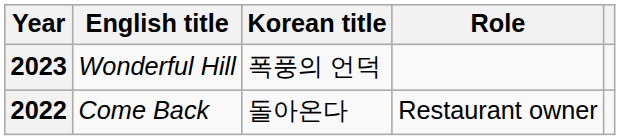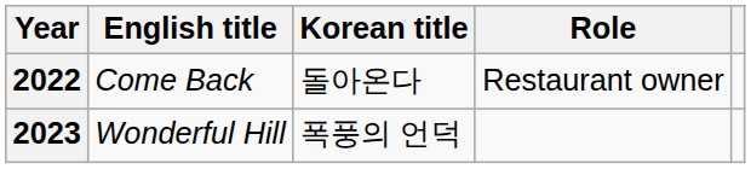 <table class="wikitable sortable plainrowheaders">
 <tr>
 <th scope="col">Year</th>
 <th scope="col">English title</th>
 <th scope="col">Korean title</th>
 <th scope="col">Role</th>
 <th scope="col" class="unsortable"></th>
 </tr>
 <tr>
+<th scope="row">2022</th>
+<td><em>Come Back</em></td>
+<td>돌아온다</td>
+<td>Restaurant owner</td>
+<td></td>
+</tr>
+<tr>
 <th scope="row">2023</th>
 <td><em>Wonderful Hill</em></td>
 <td>폭풍의 언덕</td>
 <td></td>
 <td></td>
 </tr>
-<tr>
-<th scope="row">2022</th>
-<td><em>Come Back</em></td>
-<td>돌아온다</td>
-<td>Restaurant owner</td>
-<td></td>
-</tr>
 </table>
